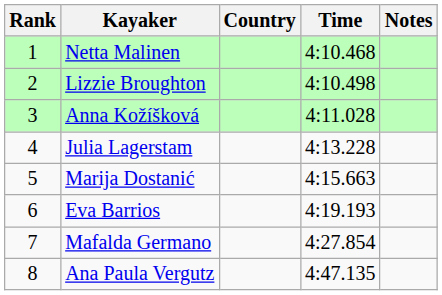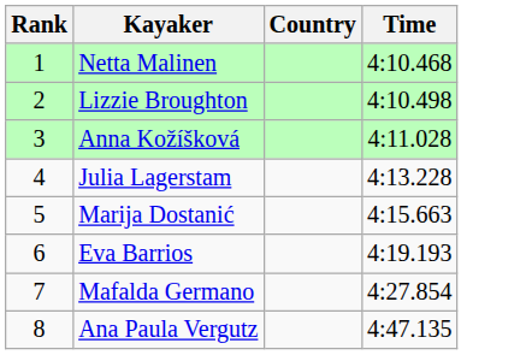 <table class="wikitable" style="text-align:center">
 <tr>
 <th>Rank</th>
 <th>Kayaker</th>
 <th>Country</th>
 <th>Time</th>
-<th>Notes</th>
 </tr>
 <tr bgcolor=bbffbb>
 <td>1</td>
 <td align="left"><a href='#'>Netta Malinen</a></td>
 <td align="left"></td>
 <td>4:10.468</td>
-<td></td>
 </tr>
 <tr bgcolor=bbffbb>
 <td>2</td>
 <td align="left"><a href='#'>Lizzie Broughton</a></td>
 <td align="left"></td>
 <td>4:10.498</td>
-<td></td>
 </tr>
 <tr bgcolor=bbffbb>
 <td>3</td>
 <td align="left"><a href='#'>Anna Kožíšková</a></td>
 <td align="left"></td>
 <td>4:11.028</td>
-<td></td>
 </tr>
 <tr>
 <td>4</td>
 <td align="left"><a href='#'>Julia Lagerstam</a></td>
 <td align="left"></td>
 <td>4:13.228</td>
-<td></td>
 </tr>
 <tr>
 <td>5</td>
 <td align="left"><a href='#'>Marija Dostanić</a></td>
 <td align="left"></td>
 <td>4:15.663</td>
-<td></td>
 </tr>
 <tr>
 <td>6</td>
 <td align="left"><a href='#'>Eva Barrios</a></td>
 <td align="left"></td>
 <td>4:19.193</td>
-<td></td>
 </tr>
 <tr>
 <td>7</td>
 <td align="left"><a href='#'>Mafalda Germano</a></td>
 <td align="left"></td>
 <td>4:27.854</td>
-<td></td>
 </tr>
 <tr>
 <td>8</td>
 <td align="left"><a href='#'>Ana Paula Vergutz</a></td>
 <td align="left"></td>
 <td>4:47.135</td>
-<td></td>
 </tr>
 </table>
